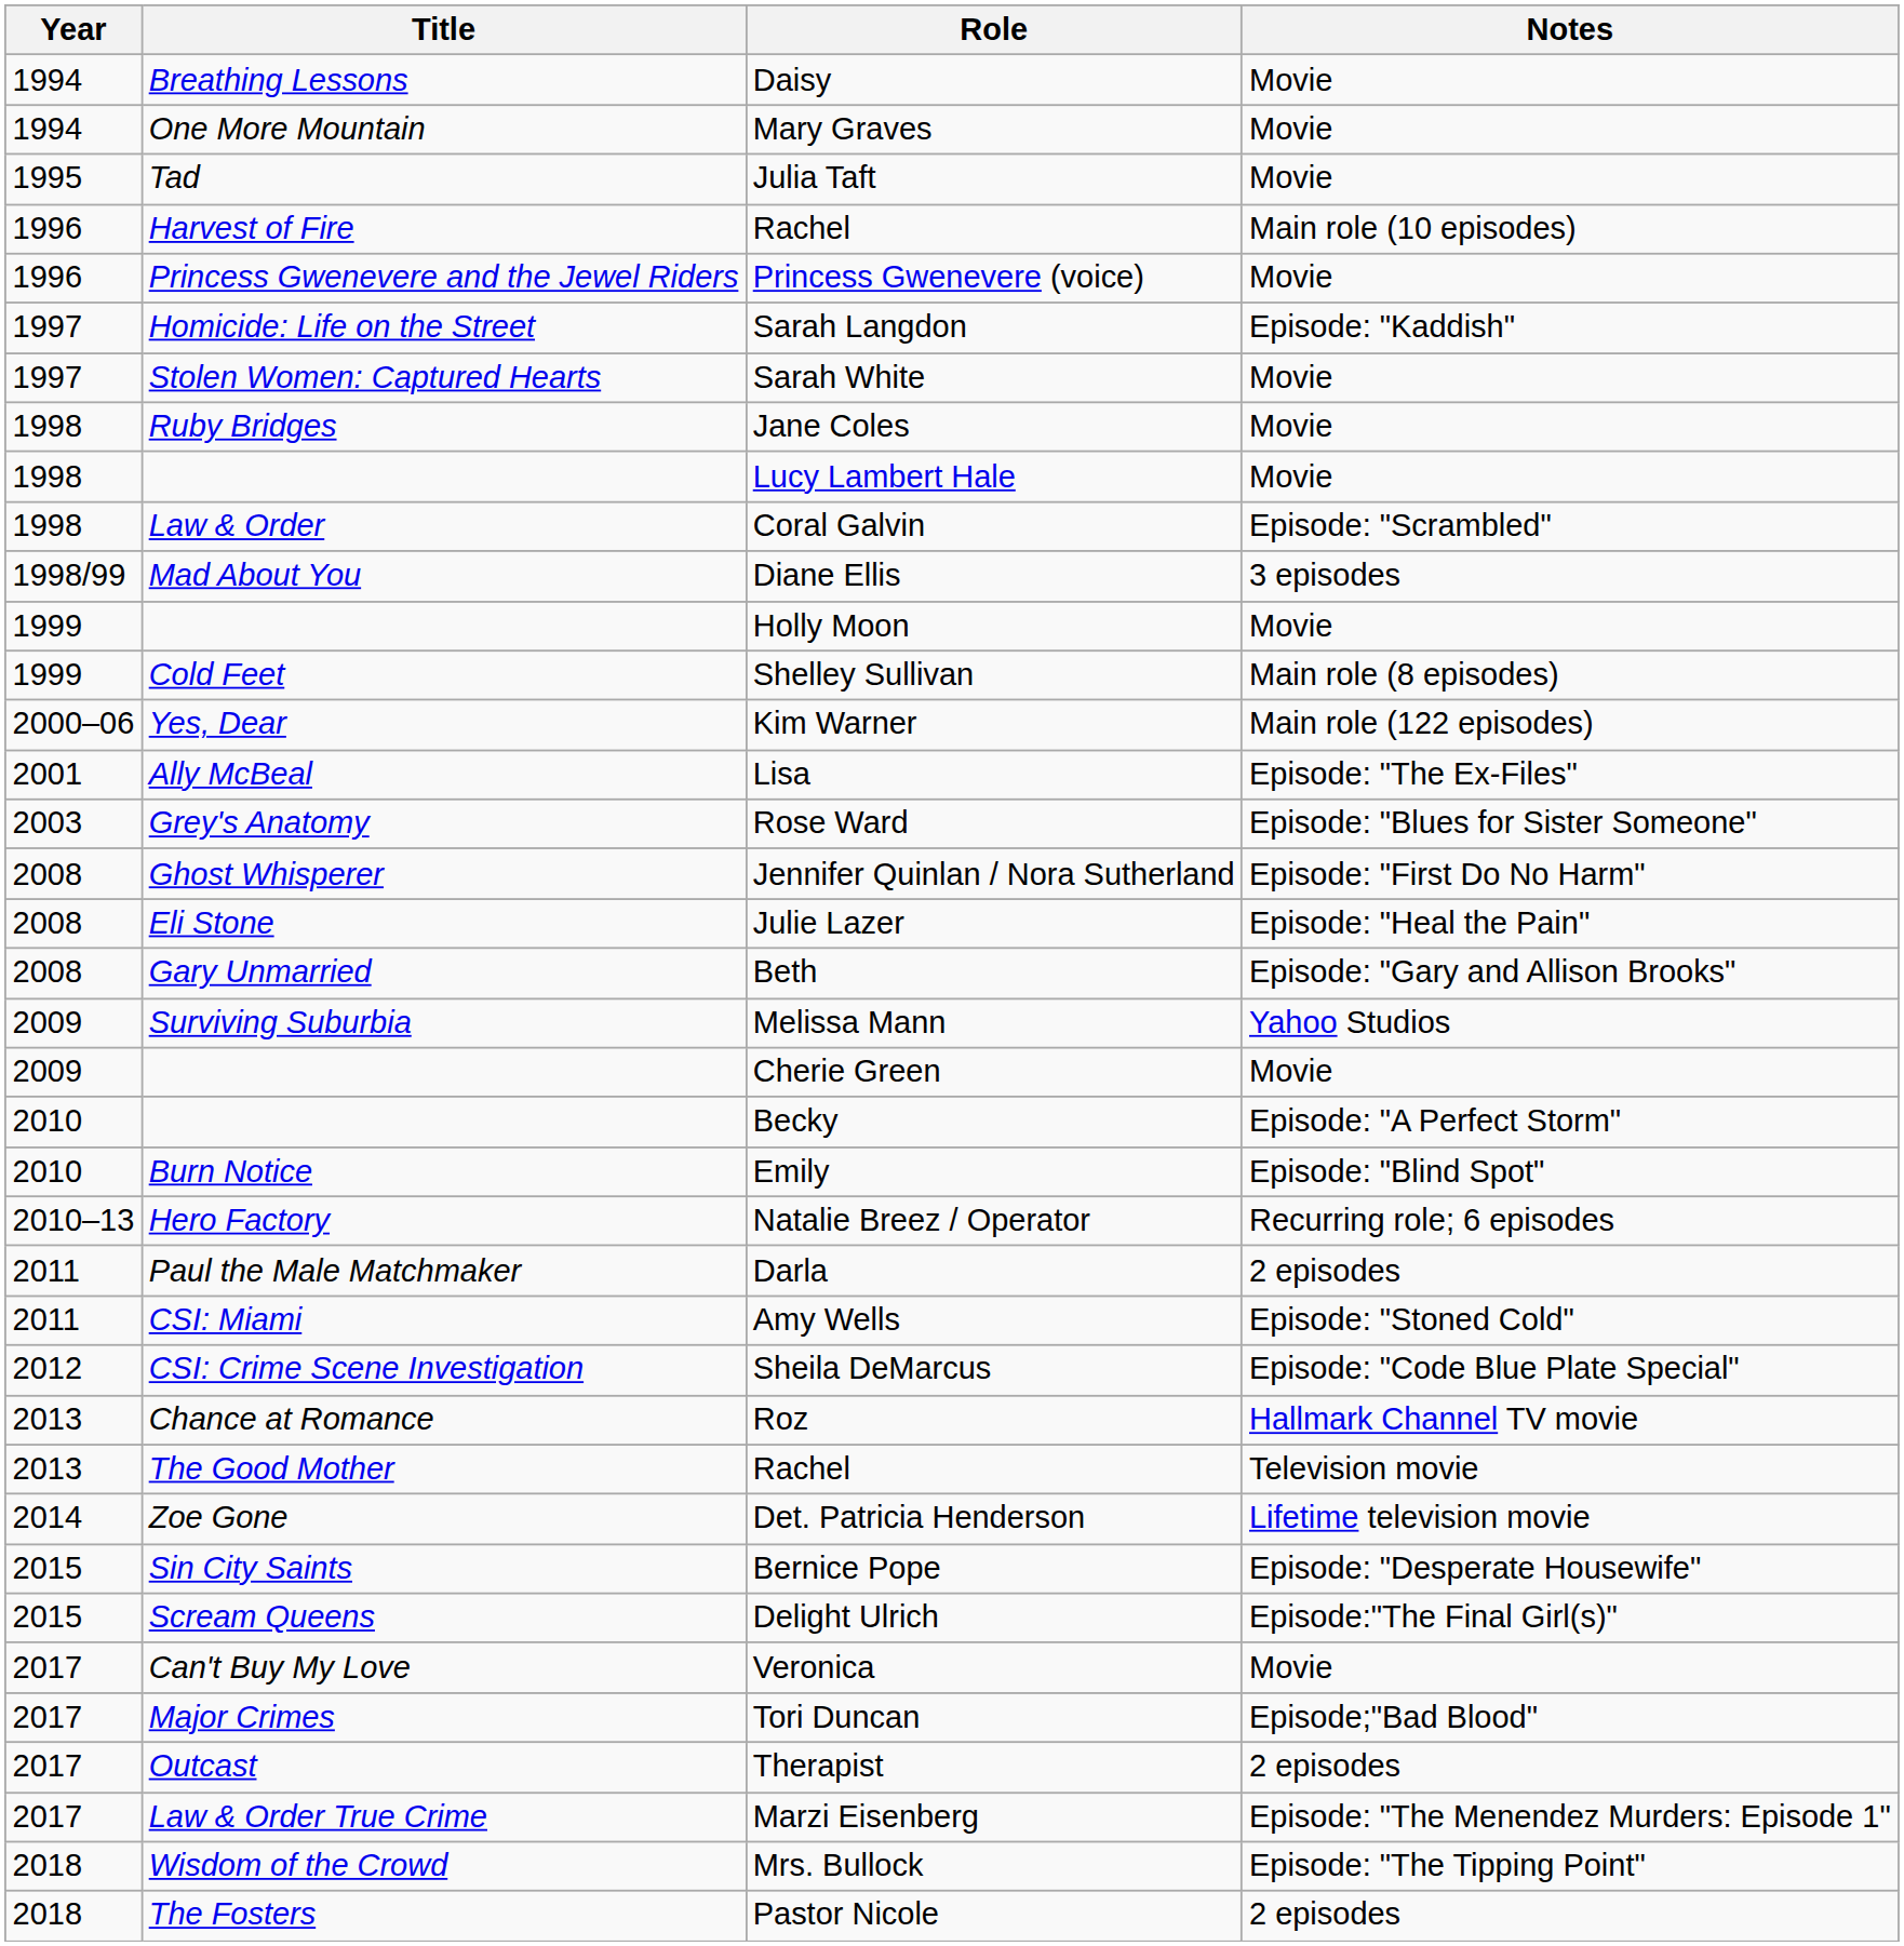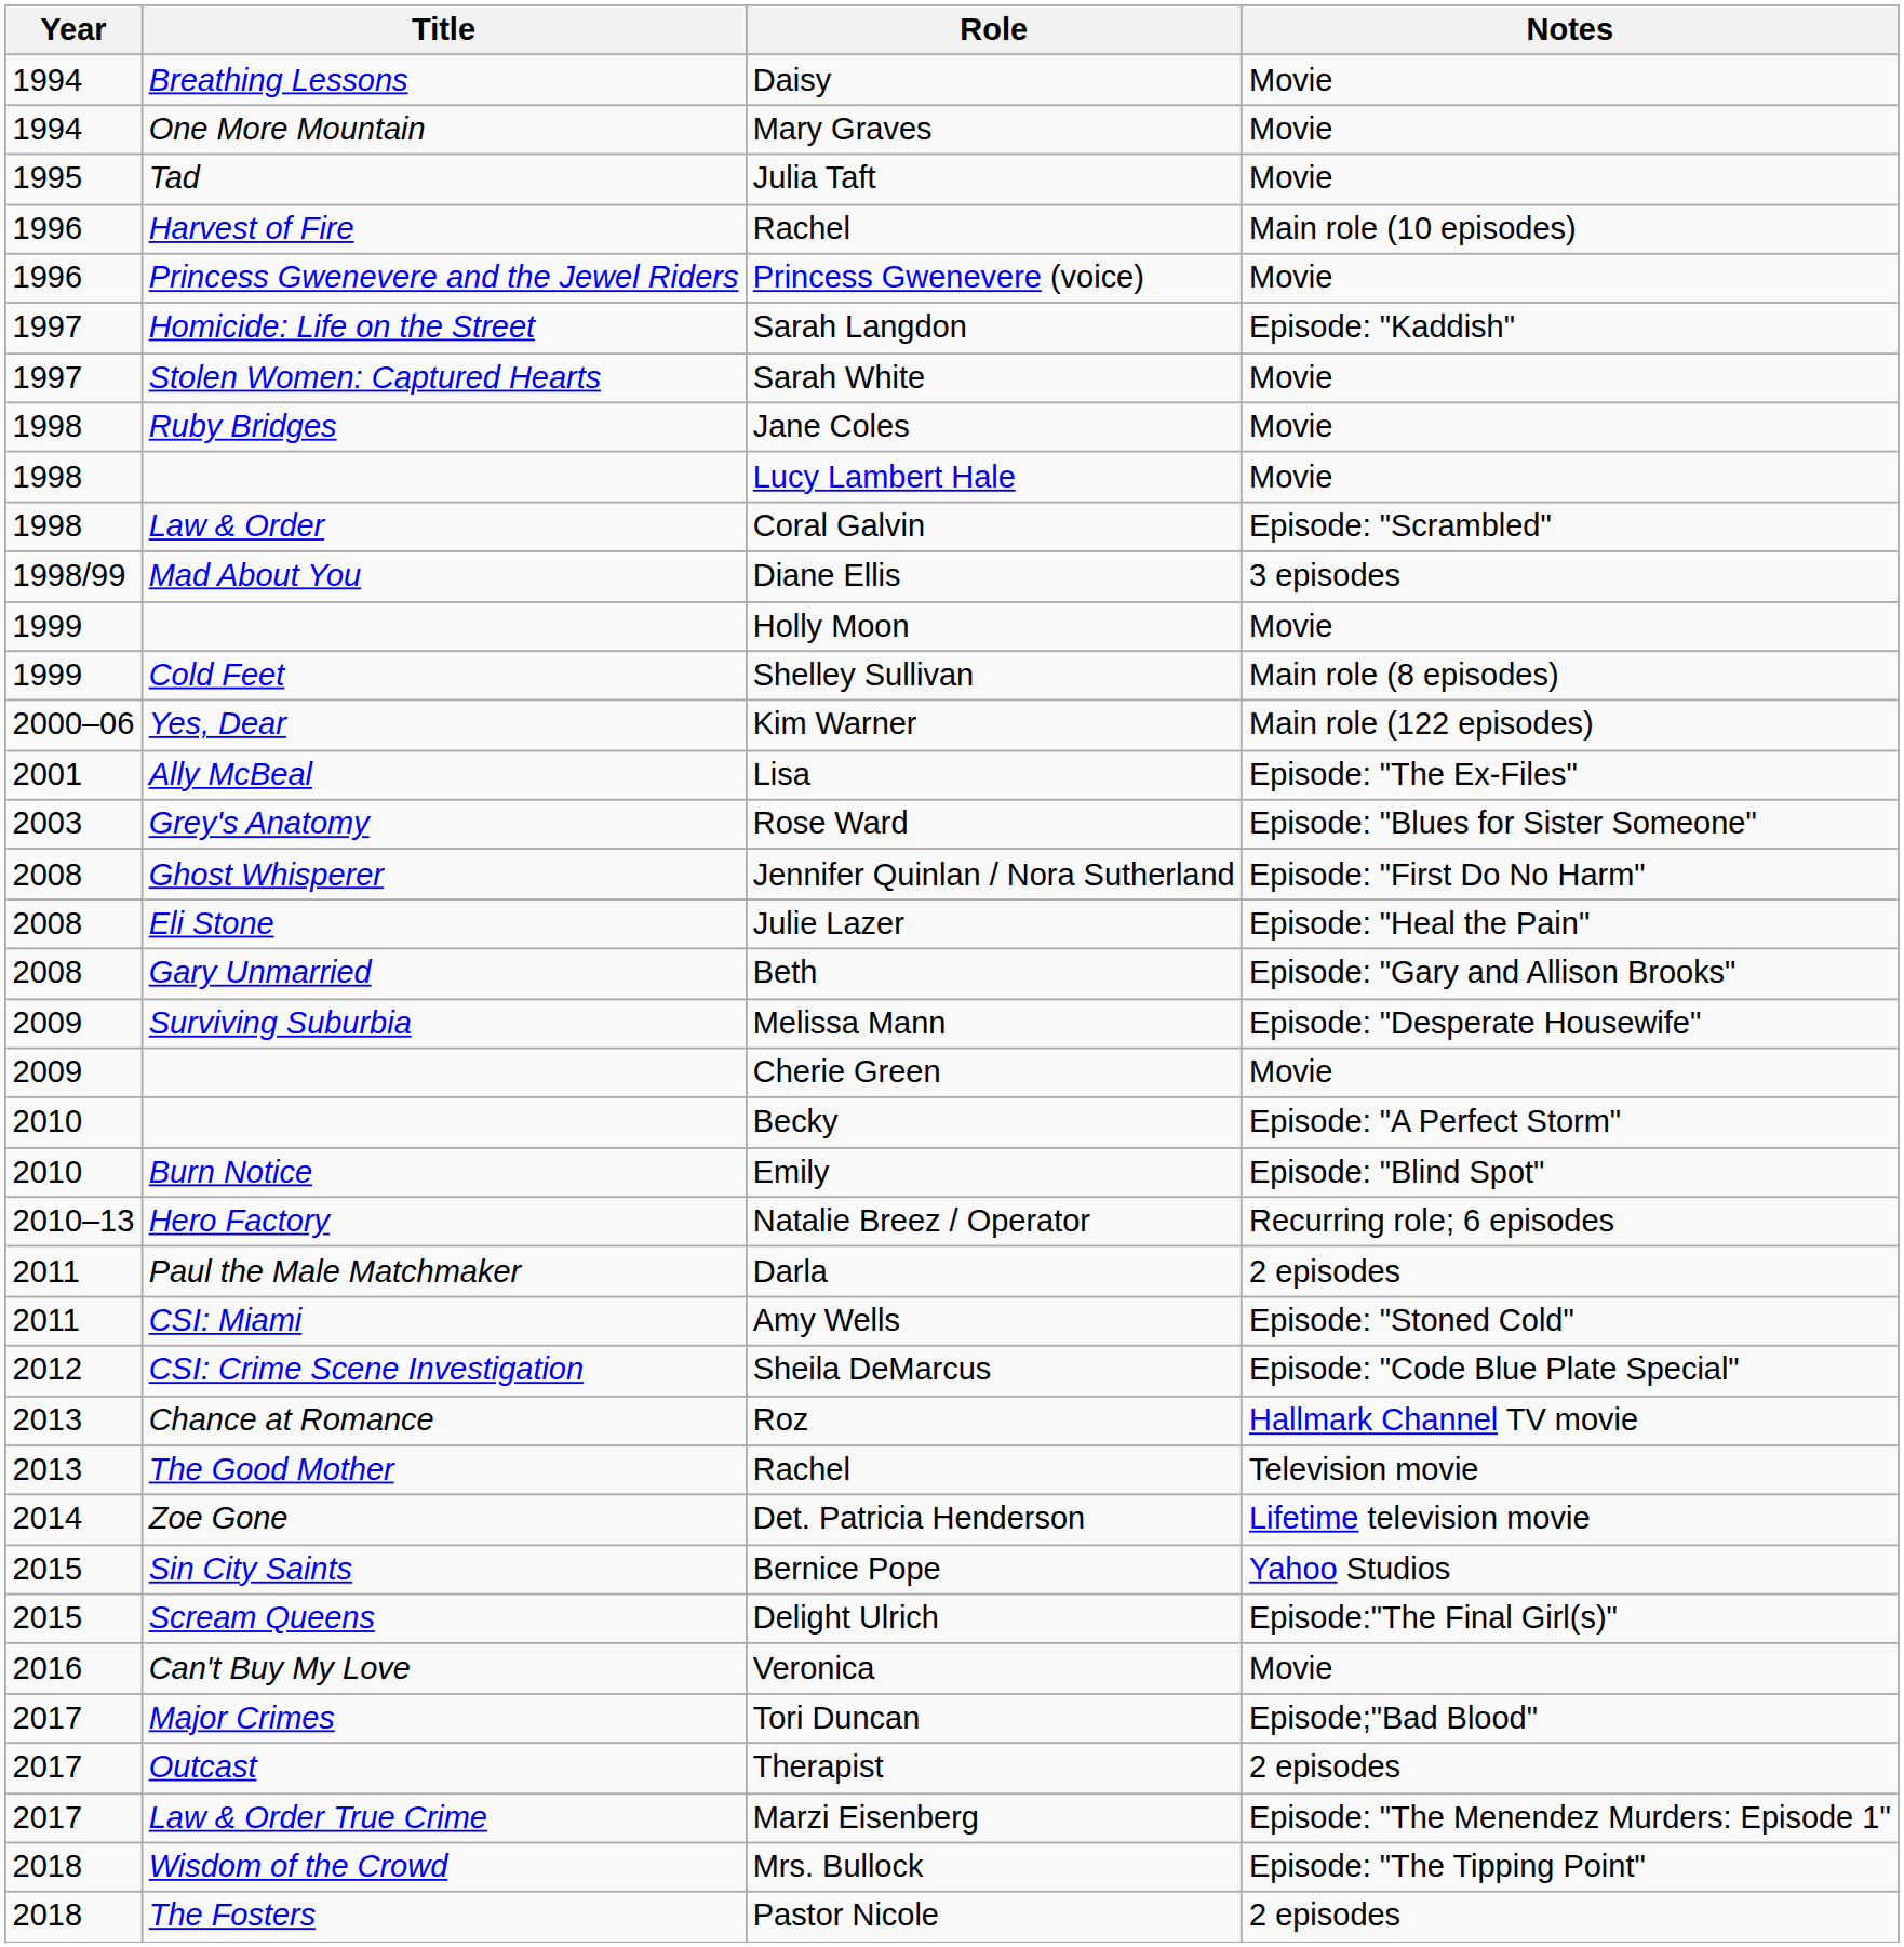 <table class="wikitable sortable">
 <tr>
 <th>Year</th>
 <th>Title</th>
 <th>Role</th>
 <th class="unsortable">Notes</th>
 </tr>
 <tr>
 <td>1994</td>
 <td><em><a href='#'>Breathing Lessons</a></em></td>
 <td>Daisy</td>
 <td>Movie</td>
 </tr>
 <tr>
 <td>1994</td>
 <td><em>One More Mountain</em></td>
 <td>Mary Graves</td>
 <td>Movie</td>
 </tr>
 <tr>
 <td>1995</td>
 <td><em>Tad</em></td>
 <td>Julia Taft</td>
 <td>Movie</td>
 </tr>
 <tr>
 <td>1996</td>
 <td><em><a href='#'>Harvest of Fire</a></em></td>
 <td>Rachel</td>
 <td>Main role (10 episodes)</td>
 </tr>
 <tr>
 <td>1996</td>
 <td><em><a href='#'>Princess Gwenevere and the Jewel Riders</a></em></td>
 <td><a href='#'>Princess Gwenevere</a> (voice)</td>
 <td>Movie</td>
 </tr>
 <tr>
 <td>1997</td>
 <td><em><a href='#'>Homicide: Life on the Street</a></em></td>
 <td>Sarah Langdon</td>
 <td>Episode: "Kaddish"</td>
 </tr>
 <tr>
 <td>1997</td>
 <td><em><a href='#'>Stolen Women: Captured Hearts</a></em></td>
 <td>Sarah White</td>
 <td>Movie</td>
 </tr>
 <tr>
 <td>1998</td>
 <td><em><a href='#'>Ruby Bridges</a></em></td>
 <td>Jane Coles</td>
 <td>Movie</td>
 </tr>
 <tr>
 <td>1998</td>
 <td><em></em></td>
 <td><a href='#'>Lucy Lambert Hale</a></td>
 <td>Movie</td>
 </tr>
 <tr>
 <td>1998</td>
 <td><em><a href='#'>Law & Order</a></em></td>
 <td>Coral Galvin</td>
 <td>Episode: "Scrambled"</td>
 </tr>
 <tr>
 <td>1998/99</td>
 <td><em><a href='#'>Mad About You</a></em></td>
 <td>Diane Ellis</td>
 <td>3 episodes</td>
 </tr>
 <tr>
 <td>1999</td>
 <td><em></em></td>
 <td>Holly Moon</td>
 <td>Movie</td>
 </tr>
 <tr>
 <td>1999</td>
 <td><em><a href='#'>Cold Feet</a></em></td>
 <td>Shelley Sullivan</td>
 <td>Main role (8 episodes)</td>
 </tr>
 <tr>
 <td>2000–06</td>
 <td><em><a href='#'>Yes, Dear</a></em></td>
 <td>Kim Warner</td>
 <td>Main role (122 episodes)</td>
 </tr>
 <tr>
 <td>2001</td>
 <td><em><a href='#'>Ally McBeal</a></em></td>
 <td>Lisa</td>
 <td>Episode: "The Ex-Files"</td>
 </tr>
 <tr>
 <td>2003</td>
 <td><em><a href='#'>Grey's Anatomy</a></em></td>
 <td>Rose Ward</td>
 <td>Episode: "Blues for Sister Someone"</td>
 </tr>
 <tr>
 <td>2008</td>
 <td><em><a href='#'>Ghost Whisperer</a></em></td>
 <td>Jennifer Quinlan / Nora Sutherland</td>
 <td>Episode: "First Do No Harm"</td>
 </tr>
 <tr>
 <td>2008</td>
 <td><em><a href='#'>Eli Stone</a></em></td>
 <td>Julie Lazer</td>
 <td>Episode: "Heal the Pain"</td>
 </tr>
 <tr>
 <td>2008</td>
 <td><em><a href='#'>Gary Unmarried</a></em></td>
 <td>Beth</td>
 <td>Episode: "Gary and Allison Brooks"</td>
 </tr>
 <tr>
 <td>2009</td>
 <td><em><a href='#'>Surviving Suburbia</a></em></td>
 <td>Melissa Mann</td>
-<td><a href='#'>Yahoo</a> Studios</td>
+<td>Episode: "Desperate Housewife"</td>
 </tr>
 <tr>
 <td>2009</td>
 <td><em></em></td>
 <td>Cherie Green</td>
 <td>Movie</td>
 </tr>
 <tr>
 <td>2010</td>
 <td><em></em></td>
 <td>Becky</td>
 <td>Episode: "A Perfect Storm"</td>
 </tr>
 <tr>
 <td>2010</td>
 <td><em><a href='#'>Burn Notice</a></em></td>
 <td>Emily</td>
 <td>Episode: "Blind Spot"</td>
 </tr>
 <tr>
 <td>2010–13</td>
 <td><em><a href='#'>Hero Factory</a></em></td>
 <td>Natalie Breez / Operator</td>
 <td>Recurring role; 6 episodes</td>
 </tr>
 <tr>
 <td>2011</td>
 <td><em>Paul the Male Matchmaker</em></td>
 <td>Darla</td>
 <td>2 episodes</td>
 </tr>
 <tr>
 <td>2011</td>
 <td><em><a href='#'>CSI: Miami</a></em></td>
 <td>Amy Wells</td>
 <td>Episode: "Stoned Cold"</td>
 </tr>
 <tr>
 <td>2012</td>
 <td><em><a href='#'>CSI: Crime Scene Investigation</a></em></td>
 <td>Sheila DeMarcus</td>
 <td>Episode: "Code Blue Plate Special"</td>
 </tr>
 <tr>
 <td>2013</td>
 <td><em>Chance at Romance</em></td>
 <td>Roz</td>
 <td><a href='#'>Hallmark Channel</a> TV movie</td>
 </tr>
 <tr>
 <td>2013</td>
 <td><em><a href='#'>The Good Mother</a></em></td>
 <td>Rachel</td>
 <td>Television movie</td>
 </tr>
 <tr>
 <td>2014</td>
 <td><em>Zoe Gone</em></td>
 <td>Det. Patricia Henderson</td>
 <td><a href='#'>Lifetime</a> television movie</td>
 </tr>
 <tr>
 <td>2015</td>
 <td><em><a href='#'>Sin City Saints</a></em></td>
 <td>Bernice Pope</td>
-<td>Episode: "Desperate Housewife"</td>
+<td><a href='#'>Yahoo</a> Studios</td>
 </tr>
 <tr>
 <td>2015</td>
 <td><em><a href='#'>Scream Queens</a></em></td>
 <td>Delight Ulrich</td>
 <td>Episode:"The Final Girl(s)"</td>
 </tr>
 <tr>
-<td>2017</td>
+<td>2016</td>
 <td><em>Can't Buy My Love</em></td>
 <td>Veronica</td>
 <td>Movie</td>
 </tr>
 <tr>
 <td>2017</td>
 <td><em><a href='#'>Major Crimes</a></em></td>
 <td>Tori Duncan</td>
 <td>Episode;"Bad Blood"</td>
 </tr>
 <tr>
 <td>2017</td>
 <td><em><a href='#'>Outcast</a></em></td>
 <td>Therapist</td>
 <td>2 episodes</td>
 </tr>
 <tr>
 <td>2017</td>
 <td><em><a href='#'>Law & Order True Crime</a></em></td>
 <td>Marzi Eisenberg</td>
 <td>Episode: "The Menendez Murders: Episode 1"</td>
 </tr>
 <tr>
 <td>2018</td>
 <td><em><a href='#'>Wisdom of the Crowd</a></em></td>
 <td>Mrs. Bullock</td>
 <td>Episode: "The Tipping Point"</td>
 </tr>
 <tr>
 <td>2018</td>
 <td><em><a href='#'>The Fosters</a></em></td>
 <td>Pastor Nicole</td>
 <td>2 episodes</td>
 </tr>
 </table>
